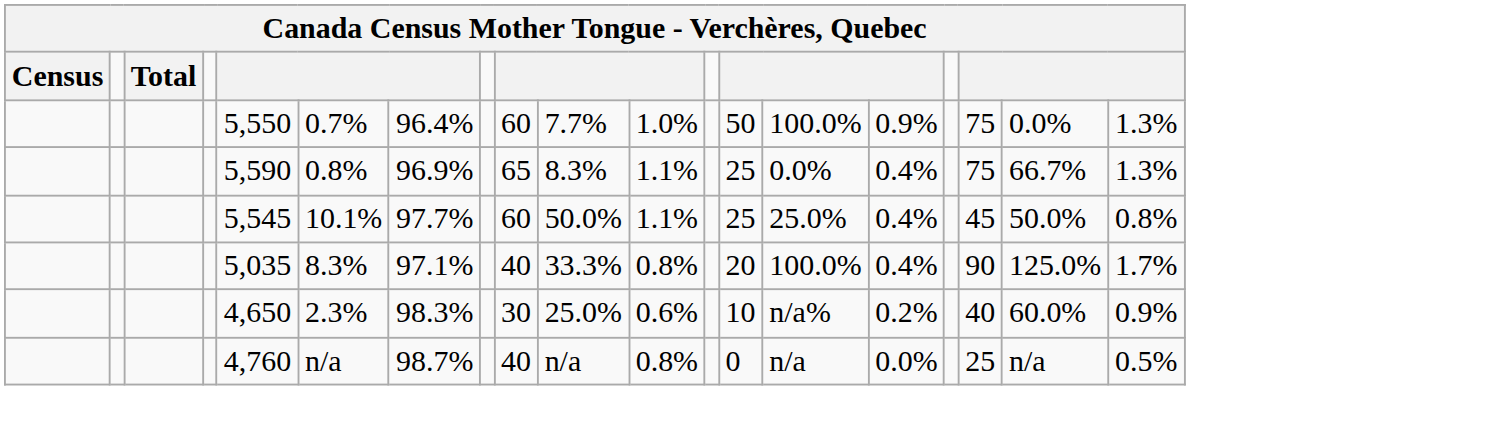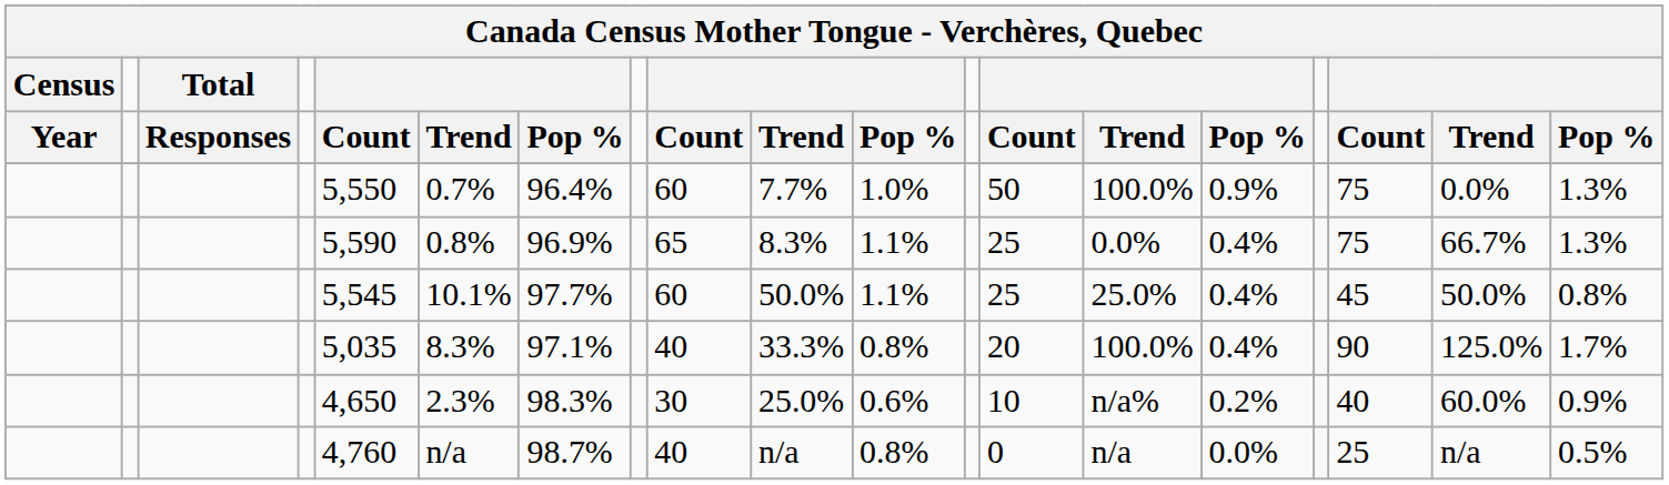 <table class="wikitable">
 <tr>
 <th colspan="19">Canada Census Mother Tongue - Verchères, Quebec</th>
 </tr>
 <tr>
 <th>Census</th>
 <td></td>
 <th>Total</th>
 <td colspan="1"></td>
 <th colspan="3"></th>
 <td colspan="1"></td>
 <th colspan="3"></th>
 <td colspan="1"></td>
 <th colspan="3"></th>
 <td colspan="1"></td>
 <th colspan="3"></th>
+</tr>
+<tr>
+<th>Year</th>
+<td></td>
+<th>Responses</th>
+<td></td>
+<th>Count</th>
+<th>Trend</th>
+<th>Pop %</th>
+<td></td>
+<th>Count</th>
+<th>Trend</th>
+<th>Pop %</th>
+<td></td>
+<th>Count</th>
+<th>Trend</th>
+<th>Pop %</th>
+<td></td>
+<th>Count</th>
+<th>Trend</th>
+<th>Pop %</th>
 </tr>
 <tr>
 <td></td>
 <td></td>
 <td></td>
 <td></td>
 <td>5,550</td>
 <td> 0.7%</td>
 <td>96.4%</td>
 <td></td>
 <td>60</td>
 <td> 7.7%</td>
 <td>1.0%</td>
 <td></td>
 <td>50</td>
 <td> 100.0%</td>
 <td>0.9%</td>
 <td></td>
 <td>75</td>
 <td> 0.0%</td>
 <td>1.3%</td>
 </tr>
 <tr>
 <td></td>
 <td></td>
 <td></td>
 <td></td>
 <td>5,590</td>
 <td> 0.8%</td>
 <td>96.9%</td>
 <td></td>
 <td>65</td>
 <td> 8.3%</td>
 <td>1.1%</td>
 <td></td>
 <td>25</td>
 <td> 0.0%</td>
 <td>0.4%</td>
 <td></td>
 <td>75</td>
 <td> 66.7%</td>
 <td>1.3%</td>
 </tr>
 <tr>
 <td></td>
 <td></td>
 <td></td>
 <td></td>
 <td>5,545</td>
 <td> 10.1%</td>
 <td>97.7%</td>
 <td></td>
 <td>60</td>
 <td> 50.0%</td>
 <td>1.1%</td>
 <td></td>
 <td>25</td>
 <td> 25.0%</td>
 <td>0.4%</td>
 <td></td>
 <td>45</td>
 <td> 50.0%</td>
 <td>0.8%</td>
 </tr>
 <tr>
 <td></td>
 <td></td>
 <td></td>
 <td></td>
 <td>5,035</td>
 <td> 8.3%</td>
 <td>97.1%</td>
 <td></td>
 <td>40</td>
 <td> 33.3%</td>
 <td>0.8%</td>
 <td></td>
 <td>20</td>
 <td> 100.0%</td>
 <td>0.4%</td>
 <td></td>
 <td>90</td>
 <td> 125.0%</td>
 <td>1.7%</td>
 </tr>
 <tr>
 <td></td>
 <td></td>
 <td></td>
 <td></td>
 <td>4,650</td>
 <td> 2.3%</td>
 <td>98.3%</td>
 <td></td>
 <td>30</td>
 <td> 25.0%</td>
 <td>0.6%</td>
 <td></td>
 <td>10</td>
 <td> n/a%</td>
 <td>0.2%</td>
 <td></td>
 <td>40</td>
 <td> 60.0%</td>
 <td>0.9%</td>
 </tr>
 <tr>
 <td></td>
 <td></td>
 <td></td>
 <td></td>
 <td>4,760</td>
 <td>n/a</td>
 <td>98.7%</td>
 <td></td>
 <td>40</td>
 <td>n/a</td>
 <td>0.8%</td>
 <td></td>
 <td>0</td>
 <td>n/a</td>
 <td>0.0%</td>
 <td></td>
 <td>25</td>
 <td>n/a</td>
 <td>0.5%</td>
 </tr>
 </table>
